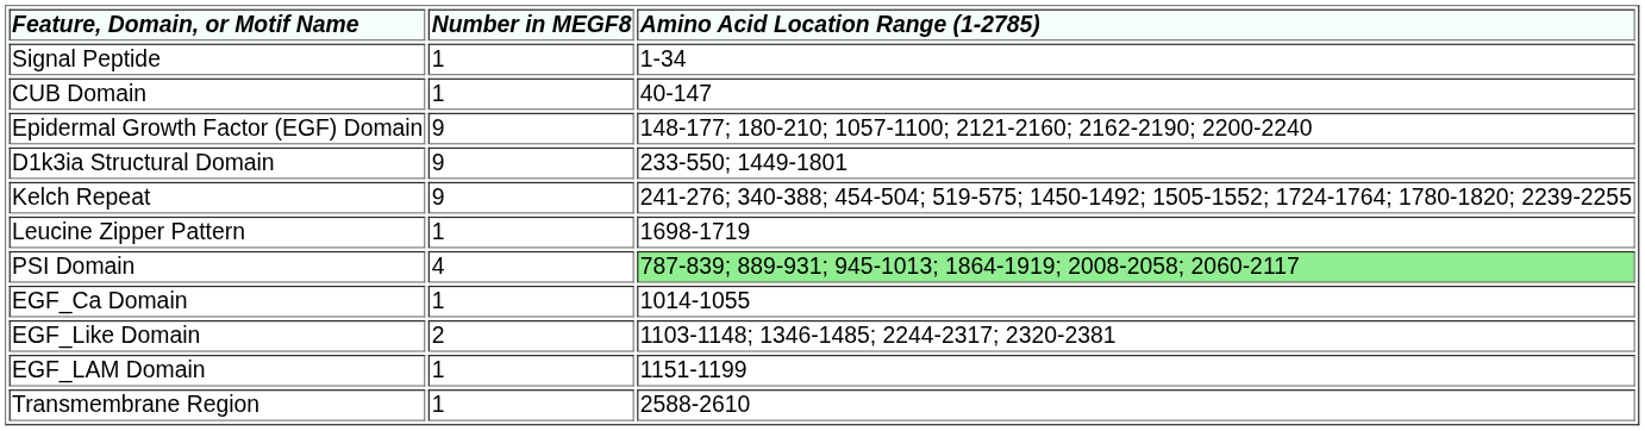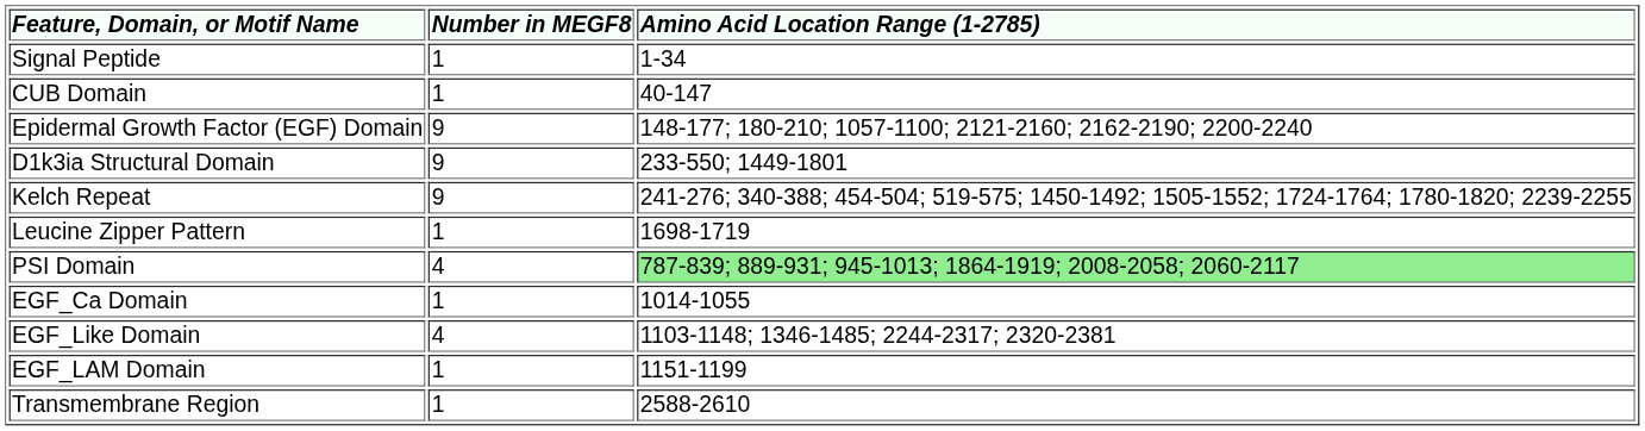 <table border="1">
 <tr style="background:#F5FFFA;">
 <td><strong><em>  Feature, Domain, or Motif Name </em></strong></td>
 <td><strong><em> Number in MEGF8</em></strong></td>
 <td><strong><em>Amino Acid Location Range (1-2785)</em></strong></td>
 </tr>
 <tr>
 <td>Signal Peptide</td>
 <td>1</td>
 <td>1-34</td>
 </tr>
 <tr>
 <td>CUB Domain</td>
 <td>1</td>
 <td>40-147</td>
 </tr>
 <tr>
 <td>Epidermal Growth Factor (EGF) Domain</td>
 <td>9</td>
 <td>148-177; 180-210; 1057-1100; 2121-2160; 2162-2190; 2200-2240</td>
 </tr>
 <tr>
 <td>D1k3ia Structural Domain</td>
 <td>9</td>
 <td>233-550; 1449-1801</td>
 </tr>
 <tr>
 <td>Kelch Repeat</td>
 <td>9</td>
 <td>241-276; 340-388; 454-504; 519-575; 1450-1492; 1505-1552; 1724-1764; 1780-1820; 2239-2255</td>
 </tr>
 <tr>
 <td>Leucine Zipper Pattern</td>
 <td>1</td>
 <td>1698-1719</td>
 </tr>
 <tr>
 <td>PSI Domain</td>
 <td>4</td>
 <td style="background: lightgreen;">787-839; 889-931; 945-1013; 1864-1919; 2008-2058; 2060-2117</td>
 </tr>
 <tr>
 <td>EGF_Ca Domain</td>
 <td>1</td>
 <td>1014-1055</td>
 </tr>
 <tr>
 <td>EGF_Like Domain</td>
-<td>2</td>
+<td>4</td>
 <td>1103-1148; 1346-1485; 2244-2317; 2320-2381</td>
 </tr>
 <tr>
 <td>EGF_LAM Domain</td>
 <td>1</td>
 <td>1151-1199</td>
 </tr>
 <tr>
 <td>Transmembrane Region</td>
 <td>1</td>
 <td>2588-2610</td>
 </tr>
 </table>
